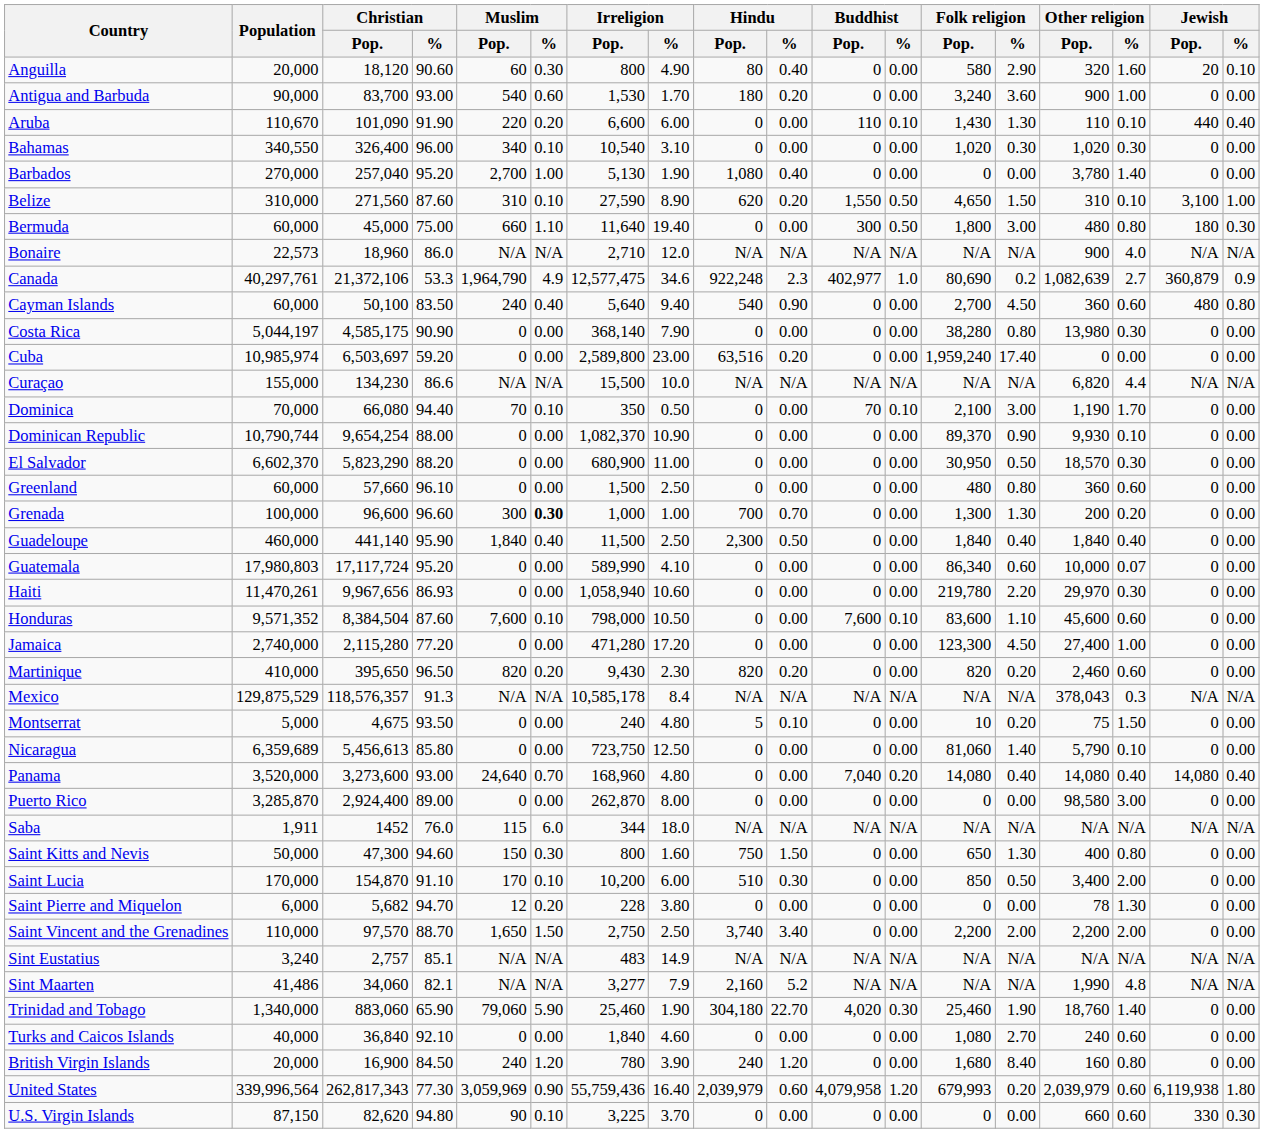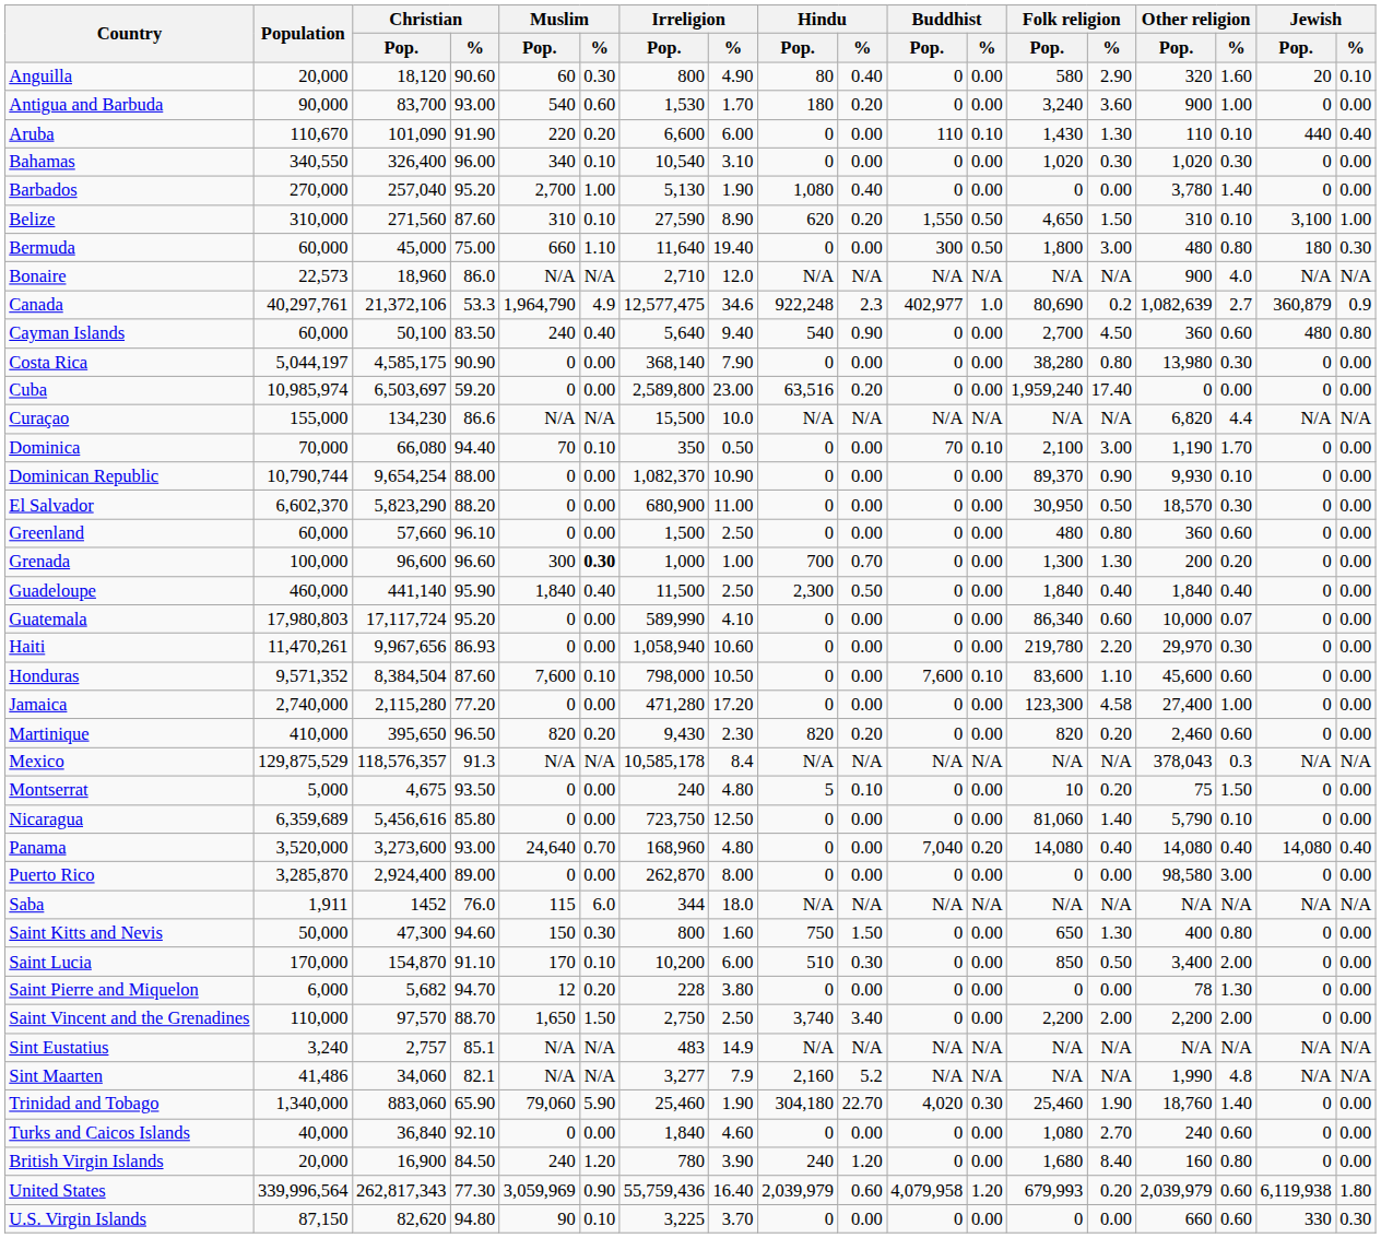 <table class="wikitable sortable">
 <tr>
 <th rowspan="2">Country</th>
 <th rowspan="2" data-sort-type="number">Population</th>
 <th colspan="2" data-sort-type="number">Christian</th>
 <th colspan="2" data-sort-type="number">Muslim</th>
 <th colspan="2" data-sort-type="number">Irreligion</th>
 <th colspan="2" data-sort-type="number">Hindu</th>
 <th colspan="2" data-sort-type="number">Buddhist</th>
 <th colspan="2" data-sort-type="number">Folk religion</th>
 <th colspan="2" data-sort-type="number">Other religion</th>
 <th colspan="2" data-sort-type="number">Jewish</th>
 </tr>
 <tr>
 <th>Pop.</th>
 <th>%</th>
 <th>Pop.</th>
 <th>%</th>
 <th>Pop.</th>
 <th>%</th>
 <th>Pop.</th>
 <th>%</th>
 <th>Pop.</th>
 <th>%</th>
 <th>Pop.</th>
 <th>%</th>
 <th>Pop.</th>
 <th>%</th>
 <th>Pop.</th>
 <th>%</th>
 </tr>
 <tr style="text-align:right">
 <td style="text-align:left"> <a href='#'>Anguilla</a></td>
 <td>20,000</td>
 <td>18,120</td>
 <td>90.60</td>
 <td>60</td>
 <td>0.30</td>
 <td>800</td>
 <td>4.90</td>
 <td>80</td>
 <td>0.40</td>
 <td>0</td>
 <td>0.00</td>
 <td>580</td>
 <td>2.90</td>
 <td>320</td>
 <td>1.60</td>
 <td>20</td>
 <td>0.10</td>
 </tr>
 <tr style="text-align:right">
 <td style="text-align:left"> <a href='#'>Antigua and Barbuda</a></td>
 <td>90,000</td>
 <td>83,700</td>
 <td>93.00</td>
 <td>540</td>
 <td>0.60</td>
 <td>1,530</td>
 <td>1.70</td>
 <td>180</td>
 <td>0.20</td>
 <td>0</td>
 <td>0.00</td>
 <td>3,240</td>
 <td>3.60</td>
 <td>900</td>
 <td>1.00</td>
 <td>0</td>
 <td>0.00</td>
 </tr>
 <tr style="text-align:right">
 <td style="text-align:left"> <a href='#'>Aruba</a></td>
 <td>110,670</td>
 <td>101,090</td>
 <td>91.90</td>
 <td>220</td>
 <td>0.20</td>
 <td>6,600</td>
 <td>6.00</td>
 <td>0</td>
 <td>0.00</td>
 <td>110</td>
 <td>0.10</td>
 <td>1,430</td>
 <td>1.30</td>
 <td>110</td>
 <td>0.10</td>
 <td>440</td>
 <td>0.40</td>
 </tr>
 <tr style="text-align:right">
 <td style="text-align:left"> <a href='#'>Bahamas</a></td>
 <td>340,550</td>
 <td>326,400</td>
 <td>96.00</td>
 <td>340</td>
 <td>0.10</td>
 <td>10,540</td>
 <td>3.10</td>
 <td>0</td>
 <td>0.00</td>
 <td>0</td>
 <td>0.00</td>
 <td>1,020</td>
 <td>0.30</td>
 <td>1,020</td>
 <td>0.30</td>
 <td>0</td>
 <td>0.00</td>
 </tr>
 <tr style="text-align:right">
 <td style="text-align:left"> <a href='#'>Barbados</a></td>
 <td>270,000</td>
 <td>257,040</td>
 <td>95.20</td>
 <td>2,700</td>
 <td>1.00</td>
 <td>5,130</td>
 <td>1.90</td>
 <td>1,080</td>
 <td>0.40</td>
 <td>0</td>
 <td>0.00</td>
 <td>0</td>
 <td>0.00</td>
 <td>3,780</td>
 <td>1.40</td>
 <td>0</td>
 <td>0.00</td>
 </tr>
 <tr style="text-align:right">
 <td style="text-align:left"> <a href='#'>Belize</a></td>
 <td>310,000</td>
 <td>271,560</td>
 <td>87.60</td>
 <td>310</td>
 <td>0.10</td>
 <td>27,590</td>
 <td>8.90</td>
 <td>620</td>
 <td>0.20</td>
 <td>1,550</td>
 <td>0.50</td>
 <td>4,650</td>
 <td>1.50</td>
 <td>310</td>
 <td>0.10</td>
 <td>3,100</td>
 <td>1.00</td>
 </tr>
 <tr style="text-align:right">
 <td style="text-align:left"> <a href='#'>Bermuda</a></td>
 <td>60,000</td>
 <td>45,000</td>
 <td>75.00</td>
 <td>660</td>
 <td>1.10</td>
 <td>11,640</td>
 <td>19.40</td>
 <td>0</td>
 <td>0.00</td>
 <td>300</td>
 <td>0.50</td>
 <td>1,800</td>
 <td>3.00</td>
 <td>480</td>
 <td>0.80</td>
 <td>180</td>
 <td>0.30</td>
 </tr>
 <tr style="text-align:right">
 <td style="text-align:left"> <a href='#'>Bonaire</a></td>
 <td>22,573</td>
 <td>18,960</td>
 <td>86.0</td>
 <td>N/A</td>
 <td>N/A</td>
 <td>2,710</td>
 <td>12.0</td>
 <td>N/A</td>
 <td>N/A</td>
 <td>N/A</td>
 <td>N/A</td>
 <td>N/A</td>
 <td>N/A</td>
 <td>900</td>
 <td>4.0</td>
 <td>N/A</td>
 <td>N/A</td>
 </tr>
 <tr style="text-align:right">
 <td style="text-align:left"> <a href='#'>Canada</a></td>
 <td>40,297,761</td>
 <td>21,372,106</td>
 <td>53.3</td>
 <td>1,964,790</td>
 <td>4.9</td>
 <td>12,577,475</td>
 <td>34.6</td>
 <td>922,248</td>
 <td>2.3</td>
 <td>402,977</td>
 <td>1.0</td>
 <td>80,690</td>
 <td>0.2</td>
 <td>1,082,639</td>
 <td>2.7</td>
 <td>360,879</td>
 <td>0.9</td>
 </tr>
 <tr style="text-align:right">
 <td style="text-align:left"> <a href='#'>Cayman Islands</a></td>
 <td>60,000</td>
 <td>50,100</td>
 <td>83.50</td>
 <td>240</td>
 <td>0.40</td>
 <td>5,640</td>
 <td>9.40</td>
 <td>540</td>
 <td>0.90</td>
 <td>0</td>
 <td>0.00</td>
 <td>2,700</td>
 <td>4.50</td>
 <td>360</td>
 <td>0.60</td>
 <td>480</td>
 <td>0.80</td>
 </tr>
 <tr style="text-align:right">
 <td style="text-align:left"> <a href='#'>Costa Rica</a></td>
 <td>5,044,197</td>
 <td>4,585,175</td>
 <td>90.90</td>
 <td>0</td>
 <td>0.00</td>
 <td>368,140</td>
 <td>7.90</td>
 <td>0</td>
 <td>0.00</td>
 <td>0</td>
 <td>0.00</td>
 <td>38,280</td>
 <td>0.80</td>
 <td>13,980</td>
 <td>0.30</td>
 <td>0</td>
 <td>0.00</td>
 </tr>
 <tr style="text-align:right">
 <td style="text-align:left"> <a href='#'>Cuba</a></td>
 <td>10,985,974</td>
 <td>6,503,697</td>
 <td>59.20</td>
 <td>0</td>
 <td>0.00</td>
 <td>2,589,800</td>
 <td>23.00</td>
 <td>63,516</td>
 <td>0.20</td>
 <td>0</td>
 <td>0.00</td>
 <td>1,959,240</td>
 <td>17.40</td>
 <td>0</td>
 <td>0.00</td>
 <td>0</td>
 <td>0.00</td>
 </tr>
 <tr style="text-align:right">
 <td style="text-align:left"> <a href='#'>Curaçao</a></td>
 <td>155,000</td>
 <td>134,230</td>
 <td>86.6</td>
 <td>N/A</td>
 <td>N/A</td>
 <td>15,500</td>
 <td>10.0</td>
 <td>N/A</td>
 <td>N/A</td>
 <td>N/A</td>
 <td>N/A</td>
 <td>N/A</td>
 <td>N/A</td>
 <td>6,820</td>
 <td>4.4</td>
 <td>N/A</td>
 <td>N/A</td>
 </tr>
 <tr style="text-align:right">
 <td style="text-align:left"> <a href='#'>Dominica</a></td>
 <td>70,000</td>
 <td>66,080</td>
 <td>94.40</td>
 <td>70</td>
 <td>0.10</td>
 <td>350</td>
 <td>0.50</td>
 <td>0</td>
 <td>0.00</td>
 <td>70</td>
 <td>0.10</td>
 <td>2,100</td>
 <td>3.00</td>
 <td>1,190</td>
 <td>1.70</td>
 <td>0</td>
 <td>0.00</td>
 </tr>
 <tr style="text-align:right">
 <td style="text-align:left"> <a href='#'>Dominican Republic</a></td>
 <td>10,790,744</td>
 <td>9,654,254</td>
 <td>88.00</td>
 <td>0</td>
 <td>0.00</td>
 <td>1,082,370</td>
 <td>10.90</td>
 <td>0</td>
 <td>0.00</td>
 <td>0</td>
 <td>0.00</td>
 <td>89,370</td>
 <td>0.90</td>
 <td>9,930</td>
 <td>0.10</td>
 <td>0</td>
 <td>0.00</td>
 </tr>
 <tr style="text-align:right">
 <td style="text-align:left"> <a href='#'>El Salvador</a></td>
 <td>6,602,370</td>
 <td>5,823,290</td>
 <td>88.20</td>
 <td>0</td>
 <td>0.00</td>
 <td>680,900</td>
 <td>11.00</td>
 <td>0</td>
 <td>0.00</td>
 <td>0</td>
 <td>0.00</td>
 <td>30,950</td>
 <td>0.50</td>
 <td>18,570</td>
 <td>0.30</td>
 <td>0</td>
 <td>0.00</td>
 </tr>
 <tr style="text-align:right">
 <td style="text-align:left"> <a href='#'>Greenland</a></td>
 <td>60,000</td>
 <td>57,660</td>
 <td>96.10</td>
 <td>0</td>
 <td>0.00</td>
 <td>1,500</td>
 <td>2.50</td>
 <td>0</td>
 <td>0.00</td>
 <td>0</td>
 <td>0.00</td>
 <td>480</td>
 <td>0.80</td>
 <td>360</td>
 <td>0.60</td>
 <td>0</td>
 <td>0.00</td>
 </tr>
 <tr style="text-align:right">
 <td style="text-align:left"> <a href='#'>Grenada</a></td>
 <td>100,000</td>
 <td>96,600</td>
 <td>96.60</td>
 <td>300</td>
 <td><strong>0.30</strong></td>
 <td>1,000</td>
 <td>1.00</td>
 <td>700</td>
 <td>0.70</td>
 <td>0</td>
 <td>0.00</td>
 <td>1,300</td>
 <td>1.30</td>
 <td>200</td>
 <td>0.20</td>
 <td>0</td>
 <td>0.00</td>
 </tr>
 <tr style="text-align:right">
 <td style="text-align:left"> <a href='#'>Guadeloupe</a></td>
 <td>460,000</td>
 <td>441,140</td>
 <td>95.90</td>
 <td>1,840</td>
 <td>0.40</td>
 <td>11,500</td>
 <td>2.50</td>
 <td>2,300</td>
 <td>0.50</td>
 <td>0</td>
 <td>0.00</td>
 <td>1,840</td>
 <td>0.40</td>
 <td>1,840</td>
 <td>0.40</td>
 <td>0</td>
 <td>0.00</td>
 </tr>
 <tr style="text-align:right">
 <td style="text-align:left"> <a href='#'>Guatemala</a></td>
 <td>17,980,803</td>
 <td>17,117,724</td>
 <td>95.20</td>
 <td>0</td>
 <td>0.00</td>
 <td>589,990</td>
 <td>4.10</td>
 <td>0</td>
 <td>0.00</td>
 <td>0</td>
 <td>0.00</td>
 <td>86,340</td>
 <td>0.60</td>
 <td>10,000</td>
 <td>0.07</td>
 <td>0</td>
 <td>0.00</td>
 </tr>
 <tr style="text-align:right">
 <td style="text-align:left"> <a href='#'>Haiti</a></td>
 <td>11,470,261</td>
 <td>9,967,656</td>
 <td>86.93</td>
 <td>0</td>
 <td>0.00</td>
 <td>1,058,940</td>
 <td>10.60</td>
 <td>0</td>
 <td>0.00</td>
 <td>0</td>
 <td>0.00</td>
 <td>219,780</td>
 <td>2.20</td>
 <td>29,970</td>
 <td>0.30</td>
 <td>0</td>
 <td>0.00</td>
 </tr>
 <tr style="text-align:right">
 <td style="text-align:left"> <a href='#'>Honduras</a></td>
 <td>9,571,352</td>
 <td>8,384,504</td>
 <td>87.60</td>
 <td>7,600</td>
 <td>0.10</td>
 <td>798,000</td>
 <td>10.50</td>
 <td>0</td>
 <td>0.00</td>
 <td>7,600</td>
 <td>0.10</td>
 <td>83,600</td>
 <td>1.10</td>
 <td>45,600</td>
 <td>0.60</td>
 <td>0</td>
 <td>0.00</td>
 </tr>
 <tr style="text-align:right">
 <td style="text-align:left"> <a href='#'>Jamaica</a></td>
 <td>2,740,000</td>
 <td>2,115,280</td>
 <td>77.20</td>
 <td>0</td>
 <td>0.00</td>
 <td>471,280</td>
 <td>17.20</td>
 <td>0</td>
 <td>0.00</td>
 <td>0</td>
 <td>0.00</td>
 <td>123,300</td>
-<td>4.50</td>
+<td>4.58</td>
 <td>27,400</td>
 <td>1.00</td>
 <td>0</td>
 <td>0.00</td>
 </tr>
 <tr style="text-align:right">
 <td style="text-align:left"> <a href='#'>Martinique</a></td>
 <td>410,000</td>
 <td>395,650</td>
 <td>96.50</td>
 <td>820</td>
 <td>0.20</td>
 <td>9,430</td>
 <td>2.30</td>
 <td>820</td>
 <td>0.20</td>
 <td>0</td>
 <td>0.00</td>
 <td>820</td>
 <td>0.20</td>
 <td>2,460</td>
 <td>0.60</td>
 <td>0</td>
 <td>0.00</td>
 </tr>
 <tr style="text-align:right">
 <td style="text-align:left"> <a href='#'>Mexico</a></td>
 <td>129,875,529</td>
 <td>118,576,357</td>
 <td>91.3</td>
 <td>N/A</td>
 <td>N/A</td>
 <td>10,585,178</td>
 <td>8.4</td>
 <td>N/A</td>
 <td>N/A</td>
 <td>N/A</td>
 <td>N/A</td>
 <td>N/A</td>
 <td>N/A</td>
 <td>378,043</td>
 <td>0.3</td>
 <td>N/A</td>
 <td>N/A</td>
 </tr>
 <tr style="text-align:right">
 <td style="text-align:left"> <a href='#'>Montserrat</a></td>
 <td>5,000</td>
 <td>4,675</td>
 <td>93.50</td>
 <td>0</td>
 <td>0.00</td>
 <td>240</td>
 <td>4.80</td>
 <td>5</td>
 <td>0.10</td>
 <td>0</td>
 <td>0.00</td>
 <td>10</td>
 <td>0.20</td>
 <td>75</td>
 <td>1.50</td>
 <td>0</td>
 <td>0.00</td>
 </tr>
 <tr style="text-align:right">
 <td style="text-align:left"> <a href='#'>Nicaragua</a></td>
 <td>6,359,689</td>
-<td>5,456,613</td>
+<td>5,456,616</td>
 <td>85.80</td>
 <td>0</td>
 <td>0.00</td>
 <td>723,750</td>
 <td>12.50</td>
 <td>0</td>
 <td>0.00</td>
 <td>0</td>
 <td>0.00</td>
 <td>81,060</td>
 <td>1.40</td>
 <td>5,790</td>
 <td>0.10</td>
 <td>0</td>
 <td>0.00</td>
 </tr>
 <tr style="text-align:right">
 <td style="text-align:left"> <a href='#'>Panama</a></td>
 <td>3,520,000</td>
 <td>3,273,600</td>
 <td>93.00</td>
 <td>24,640</td>
 <td>0.70</td>
 <td>168,960</td>
 <td>4.80</td>
 <td>0</td>
 <td>0.00</td>
 <td>7,040</td>
 <td>0.20</td>
 <td>14,080</td>
 <td>0.40</td>
 <td>14,080</td>
 <td>0.40</td>
 <td>14,080</td>
 <td>0.40</td>
 </tr>
 <tr style="text-align:right">
 <td style="text-align:left"> <a href='#'>Puerto Rico</a></td>
 <td>3,285,870</td>
 <td>2,924,400</td>
 <td>89.00</td>
 <td>0</td>
 <td>0.00</td>
 <td>262,870</td>
 <td>8.00</td>
 <td>0</td>
 <td>0.00</td>
 <td>0</td>
 <td>0.00</td>
 <td>0</td>
 <td>0.00</td>
 <td>98,580</td>
 <td>3.00</td>
 <td>0</td>
 <td>0.00</td>
 </tr>
 <tr style="text-align:right">
 <td style="text-align:left"> <a href='#'>Saba</a></td>
 <td>1,911</td>
 <td>1452</td>
 <td>76.0</td>
 <td>115</td>
 <td>6.0</td>
 <td>344</td>
 <td>18.0</td>
 <td>N/A</td>
 <td>N/A</td>
 <td>N/A</td>
 <td>N/A</td>
 <td>N/A</td>
 <td>N/A</td>
 <td>N/A</td>
 <td>N/A</td>
 <td>N/A</td>
 <td>N/A</td>
 </tr>
 <tr style="text-align:right">
 <td style="text-align:left"> <a href='#'>Saint Kitts and Nevis</a></td>
 <td>50,000</td>
 <td>47,300</td>
 <td>94.60</td>
 <td>150</td>
 <td>0.30</td>
 <td>800</td>
 <td>1.60</td>
 <td>750</td>
 <td>1.50</td>
 <td>0</td>
 <td>0.00</td>
 <td>650</td>
 <td>1.30</td>
 <td>400</td>
 <td>0.80</td>
 <td>0</td>
 <td>0.00</td>
 </tr>
 <tr style="text-align:right">
 <td style="text-align:left"> <a href='#'>Saint Lucia</a></td>
 <td>170,000</td>
 <td>154,870</td>
 <td>91.10</td>
 <td>170</td>
 <td>0.10</td>
 <td>10,200</td>
 <td>6.00</td>
 <td>510</td>
 <td>0.30</td>
 <td>0</td>
 <td>0.00</td>
 <td>850</td>
 <td>0.50</td>
 <td>3,400</td>
 <td>2.00</td>
 <td>0</td>
 <td>0.00</td>
 </tr>
 <tr style="text-align:right">
 <td style="text-align:left"> <a href='#'>Saint Pierre and Miquelon</a></td>
 <td>6,000</td>
 <td>5,682</td>
 <td>94.70</td>
 <td>12</td>
 <td>0.20</td>
 <td>228</td>
 <td>3.80</td>
 <td>0</td>
 <td>0.00</td>
 <td>0</td>
 <td>0.00</td>
 <td>0</td>
 <td>0.00</td>
 <td>78</td>
 <td>1.30</td>
 <td>0</td>
 <td>0.00</td>
 </tr>
 <tr style="text-align:right">
 <td style="text-align:left"> <a href='#'>Saint Vincent and the Grenadines</a></td>
 <td>110,000</td>
 <td>97,570</td>
 <td>88.70</td>
 <td>1,650</td>
 <td>1.50</td>
 <td>2,750</td>
 <td>2.50</td>
 <td>3,740</td>
 <td>3.40</td>
 <td>0</td>
 <td>0.00</td>
 <td>2,200</td>
 <td>2.00</td>
 <td>2,200</td>
 <td>2.00</td>
 <td>0</td>
 <td>0.00</td>
 </tr>
 <tr style="text-align:right">
 <td style="text-align:left"> <a href='#'>Sint Eustatius</a></td>
 <td>3,240</td>
 <td>2,757</td>
 <td>85.1</td>
 <td>N/A</td>
 <td>N/A</td>
 <td>483</td>
 <td>14.9</td>
 <td>N/A</td>
 <td>N/A</td>
 <td>N/A</td>
 <td>N/A</td>
 <td>N/A</td>
 <td>N/A</td>
 <td>N/A</td>
 <td>N/A</td>
 <td>N/A</td>
 <td>N/A</td>
 </tr>
 <tr style="text-align:right">
 <td style="text-align:left"> <a href='#'>Sint Maarten</a></td>
 <td>41,486</td>
 <td>34,060</td>
 <td>82.1</td>
 <td>N/A</td>
 <td>N/A</td>
 <td>3,277</td>
 <td>7.9</td>
 <td>2,160</td>
 <td>5.2</td>
 <td>N/A</td>
 <td>N/A</td>
 <td>N/A</td>
 <td>N/A</td>
 <td>1,990</td>
 <td>4.8</td>
 <td>N/A</td>
 <td>N/A</td>
 </tr>
 <tr style="text-align:right">
 <td style="text-align:left"> <a href='#'>Trinidad and Tobago</a></td>
 <td>1,340,000</td>
 <td>883,060</td>
 <td>65.90</td>
 <td>79,060</td>
 <td>5.90</td>
 <td>25,460</td>
 <td>1.90</td>
 <td>304,180</td>
 <td>22.70</td>
 <td>4,020</td>
 <td>0.30</td>
 <td>25,460</td>
 <td>1.90</td>
 <td>18,760</td>
 <td>1.40</td>
 <td>0</td>
 <td>0.00</td>
 </tr>
 <tr style="text-align:right">
 <td style="text-align:left"> <a href='#'>Turks and Caicos Islands</a></td>
 <td>40,000</td>
 <td>36,840</td>
 <td>92.10</td>
 <td>0</td>
 <td>0.00</td>
 <td>1,840</td>
 <td>4.60</td>
 <td>0</td>
 <td>0.00</td>
 <td>0</td>
 <td>0.00</td>
 <td>1,080</td>
 <td>2.70</td>
 <td>240</td>
 <td>0.60</td>
 <td>0</td>
 <td>0.00</td>
 </tr>
 <tr style="text-align:right">
 <td style="text-align:left"> <a href='#'>British Virgin Islands</a></td>
 <td>20,000</td>
 <td>16,900</td>
 <td>84.50</td>
 <td>240</td>
 <td>1.20</td>
 <td>780</td>
 <td>3.90</td>
 <td>240</td>
 <td>1.20</td>
 <td>0</td>
 <td>0.00</td>
 <td>1,680</td>
 <td>8.40</td>
 <td>160</td>
 <td>0.80</td>
 <td>0</td>
 <td>0.00</td>
 </tr>
 <tr style="text-align:right">
 <td style="text-align:left"> <a href='#'>United States</a></td>
 <td>339,996,564</td>
 <td>262,817,343</td>
 <td>77.30</td>
 <td>3,059,969</td>
 <td>0.90</td>
 <td>55,759,436</td>
 <td>16.40</td>
 <td>2,039,979</td>
 <td>0.60</td>
 <td>4,079,958</td>
 <td>1.20</td>
 <td>679,993</td>
 <td>0.20</td>
 <td>2,039,979</td>
 <td>0.60</td>
 <td>6,119,938</td>
 <td>1.80</td>
 </tr>
 <tr style="text-align:right">
 <td style="text-align:left"> <a href='#'>U.S. Virgin Islands</a></td>
 <td>87,150</td>
 <td>82,620</td>
 <td>94.80</td>
 <td>90</td>
 <td>0.10</td>
 <td>3,225</td>
 <td>3.70</td>
 <td>0</td>
 <td>0.00</td>
 <td>0</td>
 <td>0.00</td>
 <td>0</td>
 <td>0.00</td>
 <td>660</td>
 <td>0.60</td>
 <td>330</td>
 <td>0.30</td>
 </tr>
 </table>
